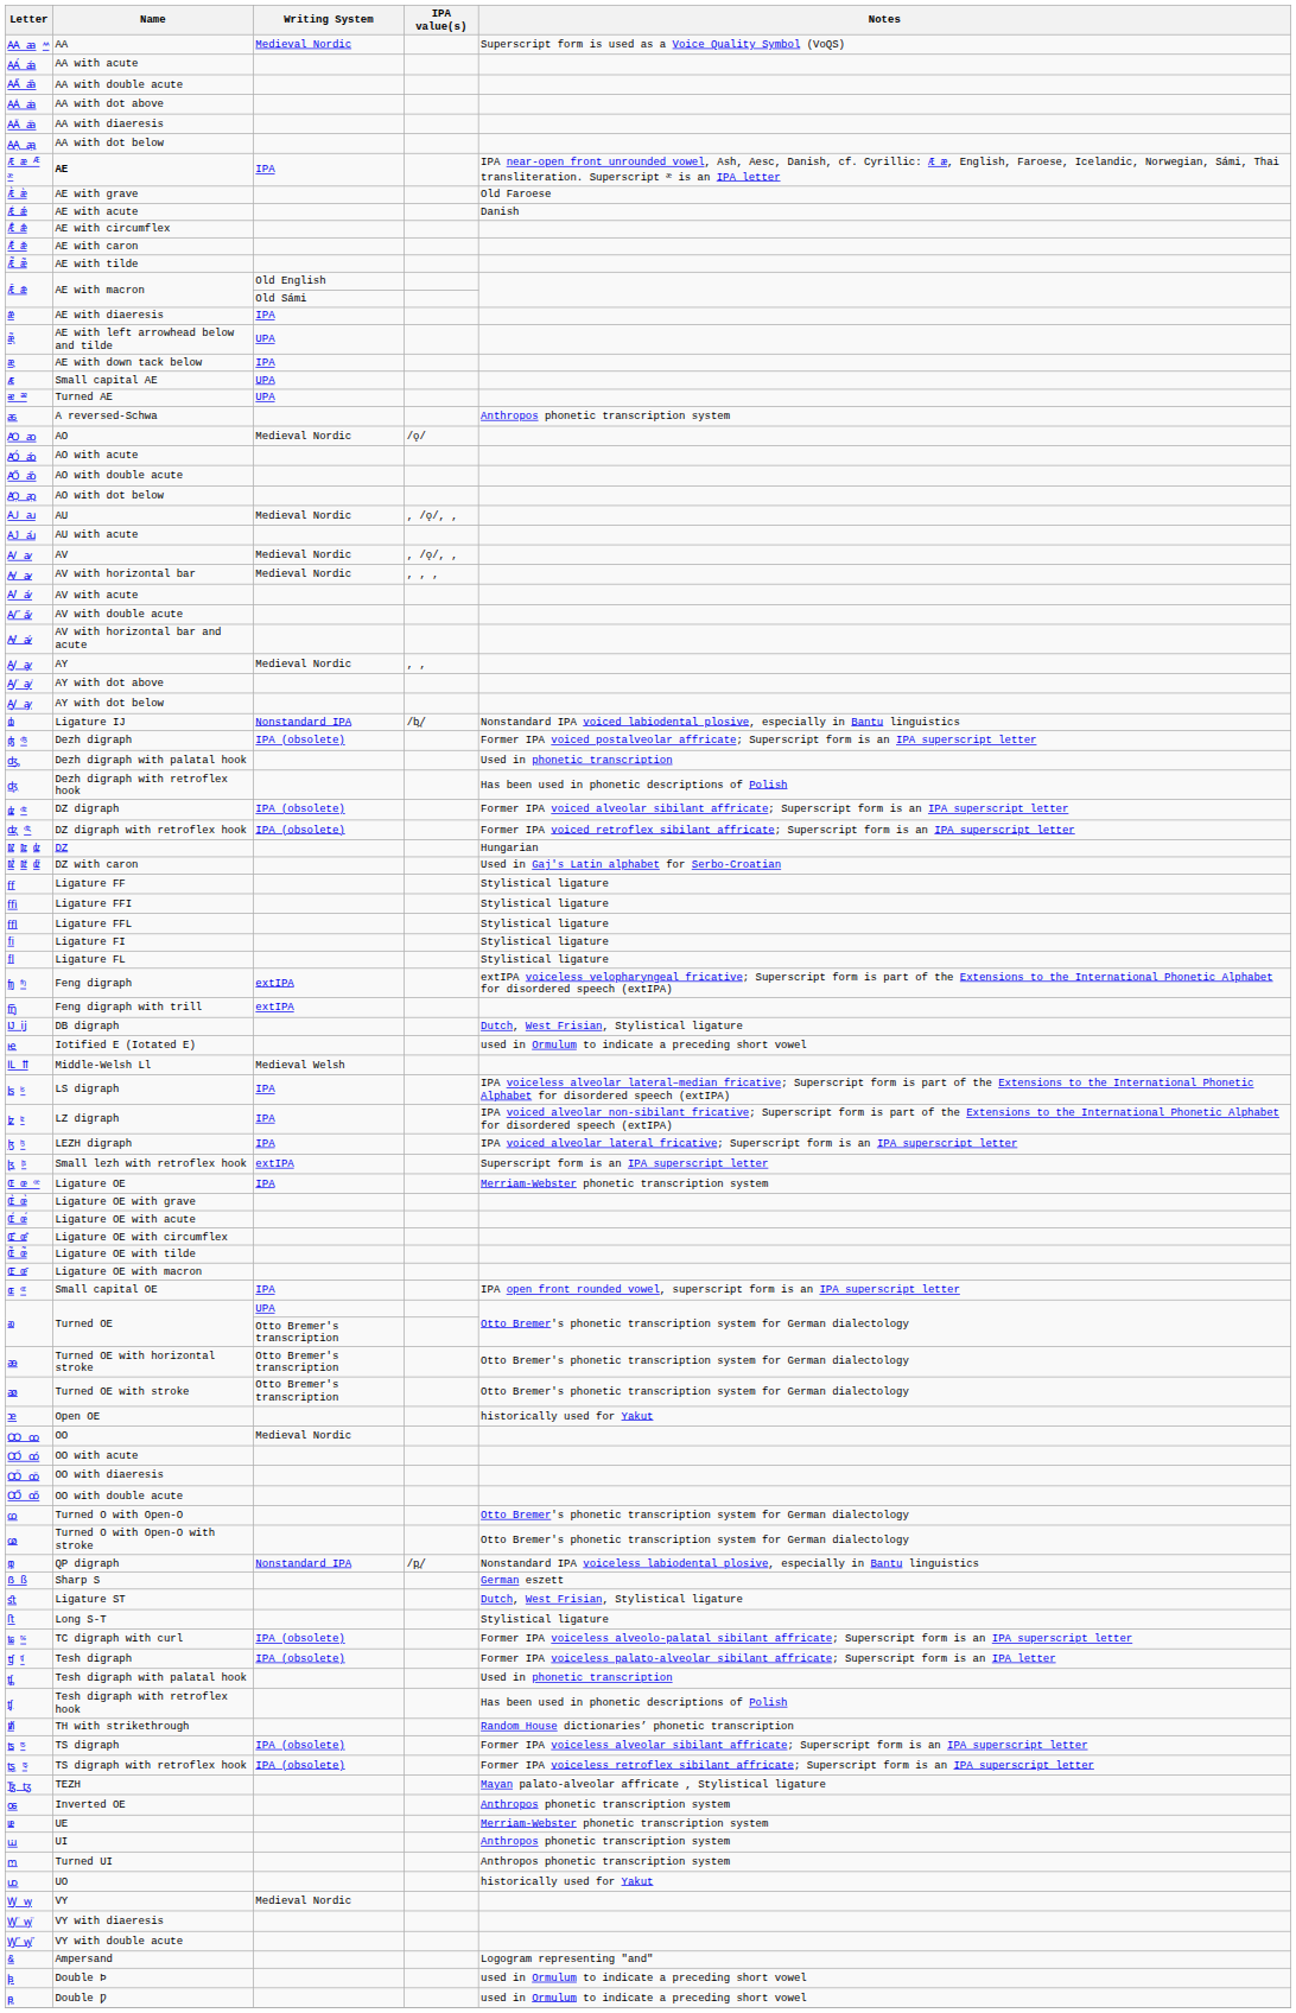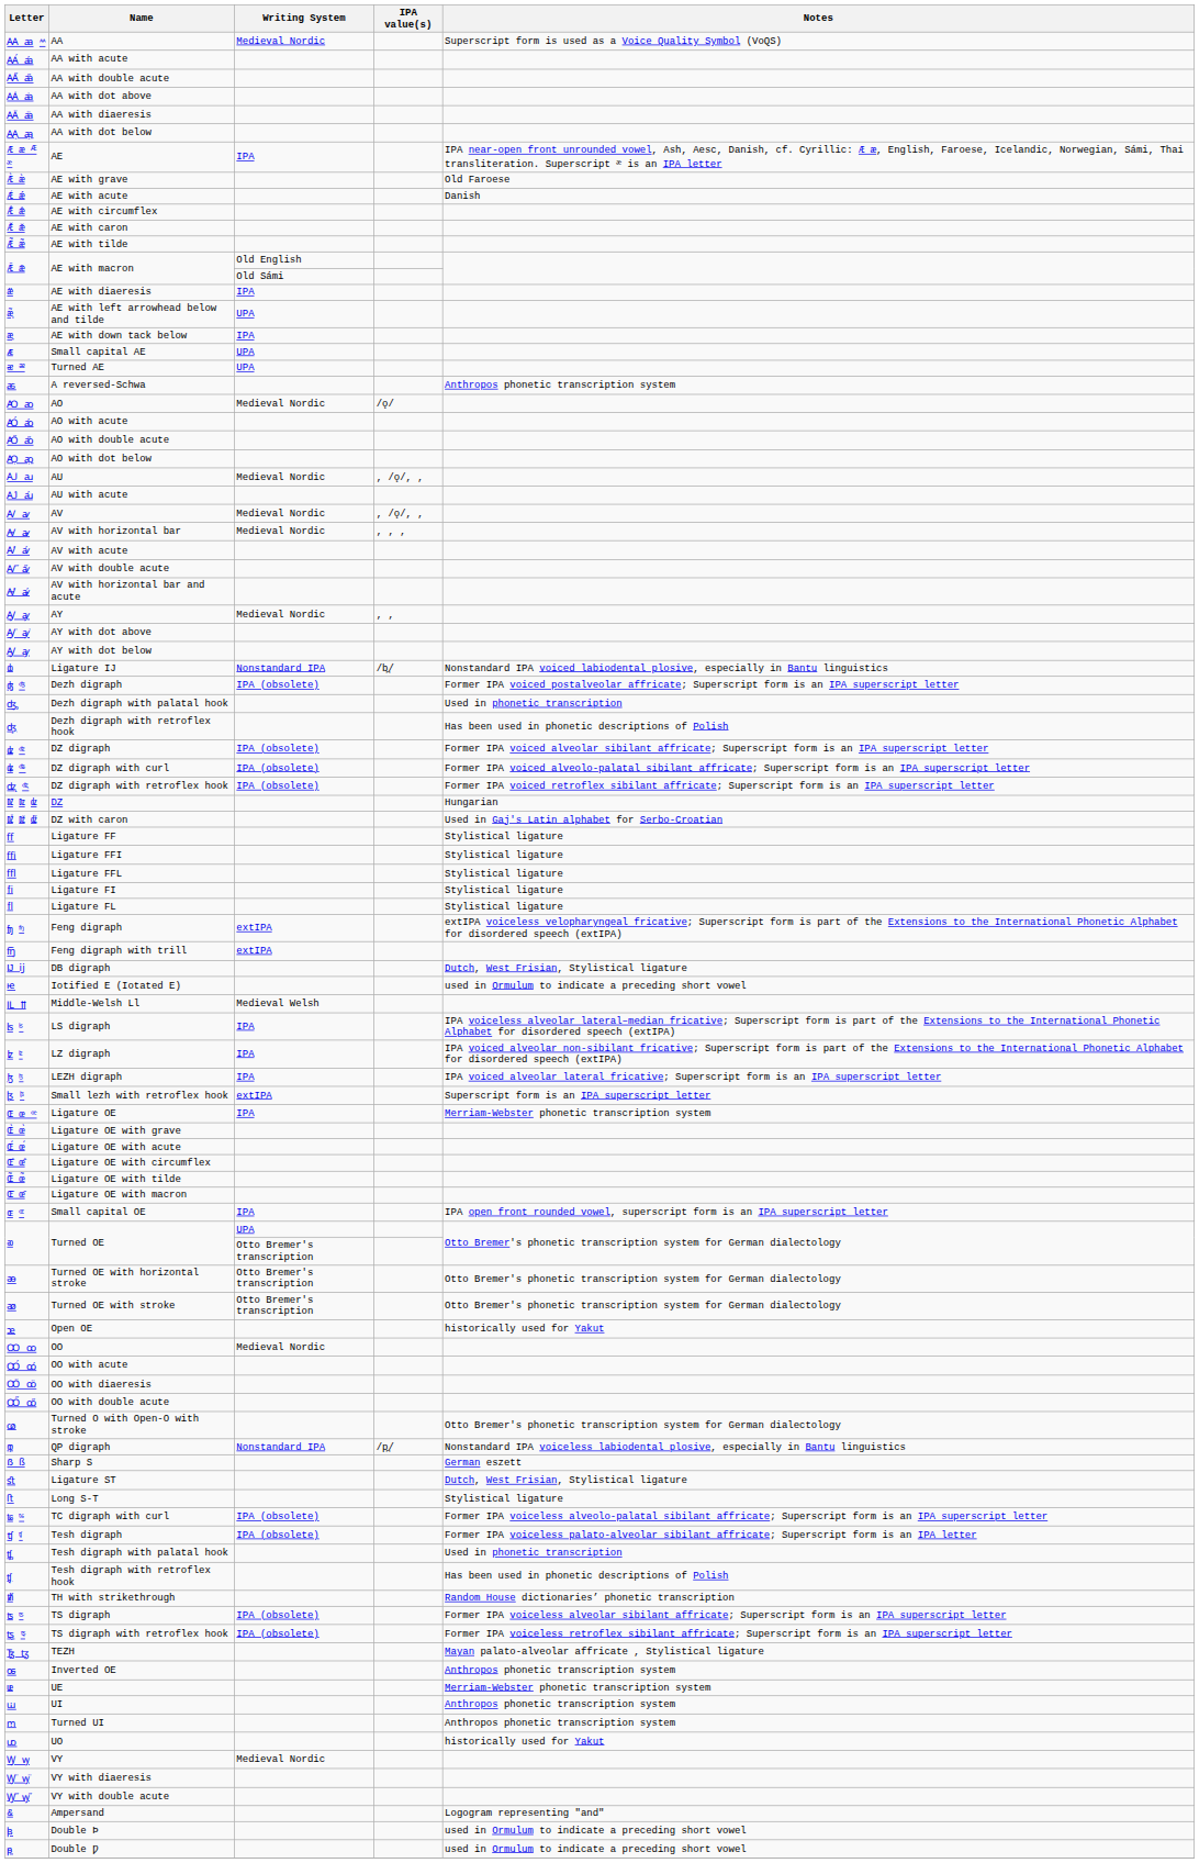 <table class="wikitable Unicode sortable collapsible nounderlines">
 <tr>
 <th style="background: #efefef; text-align: center">Letter</th>
 <th>Name</th>
 <th>Writing System</th>
 <th>IPA value(s)</th>
 <th>Notes</th>
 </tr>
 <tr>
 <td><a href='#'>Ꜳ ꜳ</a> <a href='#'>𐞀</a></td>
 <td>AA</td>
 <td><a href='#'>Medieval Nordic</a></td>
 <td></td>
 <td>Superscript form is used as a <a href='#'>Voice Quality Symbol</a> (VoQS)</td>
 </tr>
 <tr>
 <td><a href='#'>Ꜳ́ ꜳ́</a></td>
 <td>AA with acute</td>
 <td></td>
 <td></td>
 <td></td>
 </tr>
 <tr>
 <td><a href='#'>Ꜳ̋ ꜳ̋</a></td>
 <td>AA with double acute</td>
 <td></td>
 <td></td>
 <td></td>
 </tr>
 <tr>
 <td><a href='#'>Ꜳ̇ ꜳ̇</a></td>
 <td>AA with dot above</td>
 <td></td>
 <td></td>
 <td></td>
 </tr>
 <tr>
 <td><a href='#'>Ꜳ̈ ꜳ̈</a></td>
 <td>AA with diaeresis</td>
 <td></td>
 <td></td>
 <td></td>
 </tr>
 <tr>
 <td><a href='#'>Ꜳ̣ ꜳ̣</a></td>
 <td>AA with dot below</td>
 <td></td>
 <td></td>
 <td></td>
 </tr>
 <tr>
 <td><a href='#'>Æ æ ᴭ</a> <a href='#'>𐞃</a></td>
-<td><strong>AE</strong></td>
+<td>AE</td>
 <td><a href='#'>IPA</a></td>
 <td></td>
 <td>IPA <a href='#'>near-open front unrounded vowel</a>, Ash, Aesc, Danish, cf. Cyrillic: <a href='#'>Ӕ ӕ</a>, English, Faroese, Icelandic, Norwegian, Sámi, Thai transliteration. Superscript 𐞃 is an <a href='#'>IPA letter</a></td>
 </tr>
 <tr>
 <td><a href='#'>Æ̀ æ̀</a></td>
 <td>AE with grave</td>
 <td></td>
 <td></td>
 <td>Old Faroese</td>
 </tr>
 <tr>
 <td><a href='#'>Ǽ ǽ</a></td>
 <td>AE with acute</td>
 <td></td>
 <td></td>
 <td>Danish</td>
 </tr>
 <tr>
 <td><a href='#'>Æ̂ æ̂</a></td>
 <td>AE with circumflex</td>
 <td></td>
 <td></td>
 <td></td>
 </tr>
 <tr>
 <td><a href='#'>Æ̌ æ̌</a></td>
 <td>AE with caron</td>
 <td></td>
 <td></td>
 <td></td>
 </tr>
 <tr>
 <td><a href='#'>Æ̃ æ̃</a></td>
 <td>AE with tilde</td>
 <td></td>
 <td></td>
 <td></td>
 </tr>
 <tr>
 <td rowspan="2"><a href='#'>Ǣ ǣ</a></td>
 <td rowspan="2">AE with macron</td>
 <td>Old English</td>
 <td></td>
 <td rowspan="2"></td>
 </tr>
 <tr>
 <td>Old Sámi</td>
 <td></td>
 </tr>
 <tr>
 <td><a href='#'>æ̈</a></td>
 <td>AE with diaeresis</td>
 <td><a href='#'>IPA</a></td>
 <td></td>
 <td></td>
 </tr>
 <tr>
 <td><a href='#'>æ͔̃</a></td>
 <td>AE with left arrowhead below and tilde</td>
 <td><a href='#'>UPA</a></td>
 <td></td>
 <td></td>
 </tr>
 <tr>
 <td><a href='#'>æ̞</a></td>
 <td>AE with down tack below</td>
 <td><a href='#'>IPA</a></td>
 <td></td>
 <td></td>
 </tr>
 <tr>
 <td><a href='#'>ᴁ</a></td>
 <td>Small capital AE</td>
 <td><a href='#'>UPA</a></td>
 <td></td>
 <td></td>
 </tr>
 <tr>
 <td><a href='#'>ᴂ ᵆ</a></td>
 <td>Turned AE</td>
 <td><a href='#'>UPA</a></td>
 <td></td>
 <td></td>
 </tr>
 <tr>
 <td><a href='#'>ꬱ</a></td>
 <td>A reversed-Schwa</td>
 <td></td>
 <td></td>
 <td><a href='#'>Anthropos</a> phonetic transcription system</td>
 </tr>
 <tr>
 <td><a href='#'>Ꜵ ꜵ</a></td>
 <td>AO</td>
 <td>Medieval Nordic</td>
 <td>/ǫ/</td>
 <td></td>
 </tr>
 <tr>
 <td><a href='#'>Ꜵ́ ꜵ́</a></td>
 <td>AO with acute</td>
 <td></td>
 <td></td>
 <td></td>
 </tr>
 <tr>
 <td><a href='#'>Ꜵ̋ ꜵ̋</a></td>
 <td>AO with double acute</td>
 <td></td>
 <td></td>
 <td></td>
 </tr>
 <tr>
 <td><a href='#'>Ꜵ̣ ꜵ̣</a></td>
 <td>AO with dot below</td>
 <td></td>
 <td></td>
 <td></td>
 </tr>
 <tr>
 <td><a href='#'>Ꜷ ꜷ</a></td>
 <td>AU</td>
 <td>Medieval Nordic</td>
 <td>, /ǫ/, , </td>
 <td></td>
 </tr>
 <tr>
 <td><a href='#'>Ꜷ́ ꜷ́</a></td>
 <td>AU with acute</td>
 <td></td>
 <td></td>
 <td></td>
 </tr>
 <tr>
 <td><a href='#'>Ꜹ ꜹ</a></td>
 <td>AV</td>
 <td>Medieval Nordic</td>
 <td>, /ǫ/, , </td>
 <td></td>
 </tr>
 <tr>
 <td><a href='#'>Ꜻ ꜻ</a></td>
 <td>AV with horizontal bar</td>
 <td>Medieval Nordic</td>
 <td>, , , </td>
 <td></td>
 </tr>
 <tr>
 <td><a href='#'>Ꜹ́ ꜹ́</a></td>
 <td>AV with acute</td>
 <td></td>
 <td></td>
 <td></td>
 </tr>
 <tr>
 <td><a href='#'>Ꜹ̋ ꜹ̋</a></td>
 <td>AV with double acute</td>
 <td></td>
 <td></td>
 <td></td>
 </tr>
 <tr>
 <td><a href='#'>Ꜻ́ ꜻ́</a></td>
 <td>AV with horizontal bar and acute</td>
 <td></td>
 <td></td>
 <td></td>
 </tr>
 <tr>
 <td><a href='#'>Ꜽ ꜽ</a></td>
 <td>AY</td>
 <td>Medieval Nordic</td>
 <td>, , </td>
 <td></td>
 </tr>
 <tr>
 <td><a href='#'>Ꜽ̇ ꜽ̇</a></td>
 <td>AY with dot above</td>
 <td></td>
 <td></td>
 <td></td>
 </tr>
 <tr>
 <td><a href='#'>Ꜽ̣ ꜽ̣</a></td>
 <td>AY with dot below</td>
 <td></td>
 <td></td>
 <td></td>
 </tr>
 <tr>
 <td><a href='#'>ȸ</a></td>
 <td>Ligature IJ</td>
 <td><a href='#'>Nonstandard IPA</a></td>
 <td>/b̪/</td>
 <td>Nonstandard IPA <a href='#'>voiced labiodental plosive</a>, especially in <a href='#'>Bantu</a> linguistics</td>
 </tr>
 <tr>
 <td><a href='#'>ʤ</a> <a href='#'>𐞊</a></td>
 <td>Dezh digraph</td>
 <td><a href='#'>IPA (obsolete)</a></td>
 <td></td>
 <td>Former IPA <a href='#'>voiced postalveolar affricate</a>; Superscript form is an <a href='#'>IPA superscript letter</a></td>
 </tr>
 <tr>
 <td><a href='#'>𝼒</a></td>
 <td>Dezh digraph with palatal hook</td>
 <td></td>
 <td></td>
 <td>Used in <a href='#'>phonetic transcription</a></td>
 </tr>
 <tr>
 <td><a href='#'>𝼙</a></td>
 <td>Dezh digraph with retroflex hook</td>
 <td></td>
 <td></td>
 <td>Has been used in phonetic descriptions of <a href='#'>Polish</a></td>
 </tr>
 <tr>
 <td><a href='#'>ʣ</a> <a href='#'>𐞇</a></td>
 <td>DZ digraph</td>
 <td><a href='#'>IPA (obsolete)</a></td>
 <td></td>
 <td>Former IPA <a href='#'>voiced alveolar sibilant affricate</a>; Superscript form is an <a href='#'>IPA superscript letter</a></td>
+</tr>
+<tr>
+<td><a href='#'>ʥ</a> <a href='#'>𐞉</a></td>
+<td>DZ digraph with curl</td>
+<td><a href='#'>IPA (obsolete)</a></td>
+<td></td>
+<td>Former IPA <a href='#'>voiced alveolo-palatal sibilant affricate</a>; Superscript form is an <a href='#'>IPA superscript letter</a></td>
 </tr>
 <tr>
 <td><a href='#'>ꭦ</a> <a href='#'>𐞈</a></td>
 <td>DZ digraph with retroflex hook</td>
 <td><a href='#'>IPA (obsolete)</a></td>
 <td></td>
 <td>Former IPA <a href='#'>voiced retroflex sibilant affricate</a>; Superscript form is an <a href='#'>IPA superscript letter</a></td>
 </tr>
 <tr>
 <td><a href='#'>Ǳ</a> <a href='#'>ǲ</a> <a href='#'>ǳ</a></td>
 <td><a href='#'>DZ</a></td>
 <td></td>
 <td></td>
 <td>Hungarian</td>
 </tr>
 <tr>
 <td><a href='#'>Ǆ</a> <a href='#'>ǅ</a> <a href='#'>ǆ</a></td>
 <td>DZ with caron</td>
 <td></td>
 <td></td>
 <td>Used in <a href='#'>Gaj's Latin alphabet</a> for <a href='#'>Serbo-Croatian</a></td>
 </tr>
 <tr>
 <td><a href='#'>ﬀ</a></td>
 <td>Ligature FF</td>
 <td></td>
 <td></td>
 <td>Stylistical ligature</td>
 </tr>
 <tr>
 <td><a href='#'>ﬃ</a></td>
 <td>Ligature FFI</td>
 <td></td>
 <td></td>
 <td>Stylistical ligature</td>
 </tr>
 <tr>
 <td><a href='#'>ﬄ</a></td>
 <td>Ligature FFL</td>
 <td></td>
 <td></td>
 <td>Stylistical ligature</td>
 </tr>
 <tr>
 <td><a href='#'>ﬁ</a></td>
 <td>Ligature FI</td>
 <td></td>
 <td></td>
 <td>Stylistical ligature</td>
 </tr>
 <tr>
 <td><a href='#'>ﬂ</a></td>
 <td>Ligature FL</td>
 <td></td>
 <td></td>
 <td>Stylistical ligature</td>
 </tr>
 <tr>
 <td><a href='#'>ʩ</a> <a href='#'>𐞐</a></td>
 <td>Feng digraph</td>
 <td><a href='#'>extIPA</a></td>
 <td></td>
 <td>extIPA <a href='#'>voiceless velopharyngeal fricative</a>; Superscript form is part of the <a href='#'>Extensions to the International Phonetic Alphabet</a> for disordered speech (extIPA)</td>
 </tr>
 <tr>
 <td><a href='#'>𝼀</a></td>
 <td>Feng digraph with trill</td>
 <td><a href='#'>extIPA</a></td>
 <td></td>
 <td></td>
 </tr>
 <tr>
 <td><a href='#'>Ĳ ĳ</a></td>
 <td>DB digraph</td>
 <td></td>
 <td></td>
 <td><a href='#'>Dutch</a>, <a href='#'>West Frisian</a>, Stylistical ligature</td>
 </tr>
 <tr>
 <td><a href='#'>ꭡ</a></td>
 <td>Iotified E (Iotated E)</td>
 <td></td>
 <td></td>
 <td>used in <a href='#'>Ormulum</a> to indicate a preceding short vowel</td>
 </tr>
 <tr>
 <td><a href='#'>Ỻ ỻ</a></td>
 <td>Middle-Welsh Ll</td>
 <td>Medieval Welsh</td>
 <td></td>
 <td></td>
 </tr>
 <tr>
 <td><a href='#'>ʪ</a> <a href='#'>𐞙</a></td>
 <td>LS digraph</td>
 <td><a href='#'>IPA</a></td>
 <td></td>
 <td>IPA <a href='#'>voiceless alveolar lateral–median fricative</a>; Superscript form is part of the <a href='#'>Extensions to the International Phonetic Alphabet</a> for disordered speech (extIPA)</td>
 </tr>
 <tr>
 <td><a href='#'>ʫ</a> <a href='#'>𐞚</a></td>
 <td>LZ digraph</td>
 <td><a href='#'>IPA</a></td>
 <td></td>
 <td>IPA <a href='#'>voiced alveolar non-sibilant fricative</a>; Superscript form is part of the <a href='#'>Extensions to the International Phonetic Alphabet</a> for disordered speech (extIPA)</td>
 </tr>
 <tr>
 <td><a href='#'>ɮ</a> <a href='#'>𐞞</a></td>
 <td>LEZH digraph</td>
 <td><a href='#'>IPA</a></td>
 <td></td>
 <td>IPA <a href='#'>voiced alveolar lateral fricative</a>; Superscript form is an <a href='#'>IPA superscript letter</a></td>
 </tr>
 <tr>
 <td><a href='#'>𝼅</a> <a href='#'>𐞟</a></td>
 <td>Small lezh with retroflex hook</td>
 <td><a href='#'>extIPA</a></td>
 <td></td>
 <td>Superscript form is an <a href='#'>IPA superscript letter</a></td>
 </tr>
 <tr>
 <td><a href='#'>Œ œ ꟹ</a></td>
 <td>Ligature OE</td>
 <td><a href='#'>IPA</a></td>
 <td></td>
 <td><a href='#'>Merriam-Webster</a> phonetic transcription system</td>
 </tr>
 <tr>
 <td><a href='#'>Œ̀ œ̀</a></td>
 <td>Ligature OE with grave</td>
 <td></td>
 <td></td>
 <td></td>
 </tr>
 <tr>
 <td><a href='#'>Œ́ œ́</a></td>
 <td>Ligature OE with acute</td>
 <td></td>
 <td></td>
 <td></td>
 </tr>
 <tr>
 <td><a href='#'>Œ̂ œ̂</a></td>
 <td>Ligature OE with circumflex</td>
 <td></td>
 <td></td>
 <td></td>
 </tr>
 <tr>
 <td><a href='#'>Œ̃ œ̃</a></td>
 <td>Ligature OE with tilde</td>
 <td></td>
 <td></td>
 <td></td>
 </tr>
 <tr>
 <td><a href='#'>Œ̄ œ̄</a></td>
 <td>Ligature OE with macron</td>
 <td></td>
 <td></td>
 <td></td>
 </tr>
 <tr>
 <td><a href='#'>ɶ</a> <a href='#'>𐞣</a></td>
 <td>Small capital OE</td>
 <td><a href='#'>IPA</a></td>
 <td></td>
 <td>IPA <a href='#'>open front rounded vowel</a>, superscript form is an <a href='#'>IPA superscript letter</a></td>
 </tr>
 <tr>
 <td rowspan="2"><a href='#'>ᴔ</a></td>
 <td rowspan="2">Turned OE</td>
 <td><a href='#'>UPA</a></td>
 <td></td>
 <td rowspan="2"><a href='#'>Otto Bremer</a>'s phonetic transcription system for German dialectology</td>
 </tr>
 <tr>
 <td>Otto Bremer's transcription</td>
 <td></td>
 </tr>
 <tr>
 <td><a href='#'>ꭂ</a></td>
 <td>Turned OE with horizontal stroke</td>
 <td>Otto Bremer's transcription</td>
 <td></td>
 <td>Otto Bremer's phonetic transcription system for German dialectology</td>
 </tr>
 <tr>
 <td><a href='#'>ꭁ</a></td>
 <td>Turned OE with stroke</td>
 <td>Otto Bremer's transcription</td>
 <td></td>
 <td>Otto Bremer's phonetic transcription system for German dialectology</td>
 </tr>
 <tr>
 <td><a href='#'>ꭢ</a></td>
 <td>Open OE</td>
 <td></td>
 <td></td>
 <td>historically used for <a href='#'>Yakut</a></td>
 </tr>
 <tr>
 <td><a href='#'>Ꝏ ꝏ</a></td>
 <td>OO</td>
 <td>Medieval Nordic</td>
 <td></td>
 <td></td>
 </tr>
 <tr>
 <td><a href='#'>Ꝏ́ ꝏ́</a></td>
 <td>OO with acute</td>
 <td></td>
 <td></td>
 <td></td>
 </tr>
 <tr>
 <td><a href='#'>Ꝏ̈ ꝏ̈</a></td>
 <td>OO with diaeresis</td>
 <td></td>
 <td></td>
 <td></td>
 </tr>
 <tr>
 <td><a href='#'>Ꝏ̋ ꝏ̋</a></td>
 <td>OO with double acute</td>
 <td></td>
 <td></td>
 <td></td>
 </tr>
 <tr>
-<td><a href='#'>ꭃ</a></td>
-<td>Turned O with Open-O</td>
-<td></td>
-<td></td>
-<td><a href='#'>Otto Bremer</a>'s phonetic transcription system for German dialectology</td>
-</tr>
-<tr>
 <td><a href='#'>ꭄ</a></td>
 <td>Turned O with Open-O with stroke</td>
 <td></td>
 <td></td>
 <td>Otto Bremer's phonetic transcription system for German dialectology</td>
 </tr>
 <tr>
 <td><a href='#'>ȹ</a></td>
 <td>QP digraph</td>
 <td><a href='#'>Nonstandard IPA</a></td>
 <td>/p̪/</td>
 <td>Nonstandard IPA <a href='#'>voiceless labiodental plosive</a>, especially in <a href='#'>Bantu</a> linguistics</td>
 </tr>
 <tr>
 <td><a href='#'>ẞ ß</a></td>
 <td>Sharp S</td>
 <td></td>
 <td></td>
 <td><a href='#'>German</a> eszett</td>
 </tr>
 <tr>
 <td><a href='#'>ﬆ</a></td>
 <td>Ligature ST</td>
 <td></td>
 <td></td>
 <td><a href='#'>Dutch</a>, <a href='#'>West Frisian</a>, Stylistical ligature</td>
 </tr>
 <tr>
 <td><a href='#'>ﬅ</a></td>
 <td>Long S-T</td>
 <td></td>
 <td></td>
 <td>Stylistical ligature</td>
 </tr>
 <tr>
 <td><a href='#'>ʨ</a> <a href='#'>𐞫</a></td>
 <td>TC digraph with curl</td>
 <td><a href='#'>IPA (obsolete)</a></td>
 <td></td>
 <td>Former IPA <a href='#'>voiceless alveolo-palatal sibilant affricate</a>; Superscript form is an <a href='#'>IPA superscript letter</a></td>
 </tr>
 <tr>
 <td><a href='#'>ʧ</a> <a href='#'>𐞮</a></td>
 <td>Tesh digraph</td>
 <td><a href='#'>IPA (obsolete)</a></td>
 <td></td>
 <td>Former IPA <a href='#'>voiceless palato-alveolar sibilant affricate</a>; Superscript form is an <a href='#'>IPA letter</a></td>
 </tr>
 <tr>
 <td><a href='#'>𝼗</a></td>
 <td>Tesh digraph with palatal hook</td>
 <td></td>
 <td></td>
 <td>Used in <a href='#'>phonetic transcription</a></td>
 </tr>
 <tr>
 <td><a href='#'>𝼜</a></td>
 <td>Tesh digraph with retroflex hook</td>
 <td></td>
 <td></td>
 <td>Has been used in phonetic descriptions of <a href='#'>Polish</a></td>
 </tr>
 <tr>
 <td><a href='#'>ᵺ</a></td>
 <td>TH with strikethrough</td>
 <td></td>
 <td></td>
 <td><a href='#'>Random House</a> dictionaries’ phonetic transcription</td>
 </tr>
 <tr>
 <td><a href='#'>ʦ</a> <a href='#'>𐞬</a></td>
 <td>TS digraph</td>
 <td><a href='#'>IPA (obsolete)</a></td>
 <td></td>
 <td>Former IPA <a href='#'>voiceless alveolar sibilant affricate</a>; Superscript form is an <a href='#'>IPA superscript letter</a></td>
 </tr>
 <tr>
 <td><a href='#'>ꭧ</a> <a href='#'>𐞭</a></td>
 <td>TS digraph with retroflex hook</td>
 <td><a href='#'>IPA (obsolete)</a></td>
 <td></td>
 <td>Former IPA <a href='#'>voiceless retroflex sibilant affricate</a>; Superscript form is an <a href='#'>IPA superscript letter</a></td>
 </tr>
 <tr>
 <td><a href='#'>Ꜩ ꜩ</a></td>
 <td>TEZH</td>
 <td></td>
 <td></td>
 <td><a href='#'>Mayan</a> palato-alveolar affricate , Stylistical ligature</td>
 </tr>
 <tr>
 <td><a href='#'>ꭀ</a></td>
 <td>Inverted OE</td>
 <td></td>
 <td></td>
 <td><a href='#'>Anthropos</a> phonetic transcription system</td>
 </tr>
 <tr>
 <td><a href='#'>ᵫ</a></td>
 <td>UE</td>
 <td></td>
 <td></td>
 <td><a href='#'>Merriam-Webster</a> phonetic transcription system</td>
 </tr>
 <tr>
 <td><a href='#'>ꭐ</a></td>
 <td>UI</td>
 <td></td>
 <td></td>
 <td><a href='#'>Anthropos</a> phonetic transcription system</td>
 </tr>
 <tr>
 <td><a href='#'>ꭑ</a></td>
 <td>Turned UI</td>
 <td></td>
 <td></td>
 <td>Anthropos phonetic transcription system</td>
 </tr>
 <tr>
 <td><a href='#'>ꭣ</a></td>
 <td>UO</td>
 <td></td>
 <td></td>
 <td>historically used for <a href='#'>Yakut</a></td>
 </tr>
 <tr>
 <td><a href='#'>Ꝡ ꝡ</a></td>
 <td>VY</td>
 <td>Medieval Nordic</td>
 <td></td>
 <td></td>
 </tr>
 <tr>
 <td><a href='#'>Ꝡ̈ ꝡ̈</a></td>
 <td>VY with diaeresis</td>
 <td></td>
 <td></td>
 <td></td>
 </tr>
 <tr>
 <td><a href='#'>Ꝡ̋ ꝡ̋</a></td>
 <td>VY with double acute</td>
 <td></td>
 <td></td>
 <td></td>
 </tr>
 <tr>
 <td><a href='#'>&</a></td>
 <td>Ampersand</td>
 <td></td>
 <td></td>
 <td>Logogram representing "and"</td>
 </tr>
 <tr>
 <td><a href='#'>ꟓ</a></td>
 <td>Double Þ</td>
 <td></td>
 <td></td>
 <td>used in <a href='#'>Ormulum</a> to indicate a preceding short vowel</td>
 </tr>
 <tr>
 <td><a href='#'>ꟕ</a></td>
 <td>Double Ƿ</td>
 <td></td>
 <td></td>
 <td>used in <a href='#'>Ormulum</a> to indicate a preceding short vowel</td>
 </tr>
 <tr>
 </tr>
 </table>
